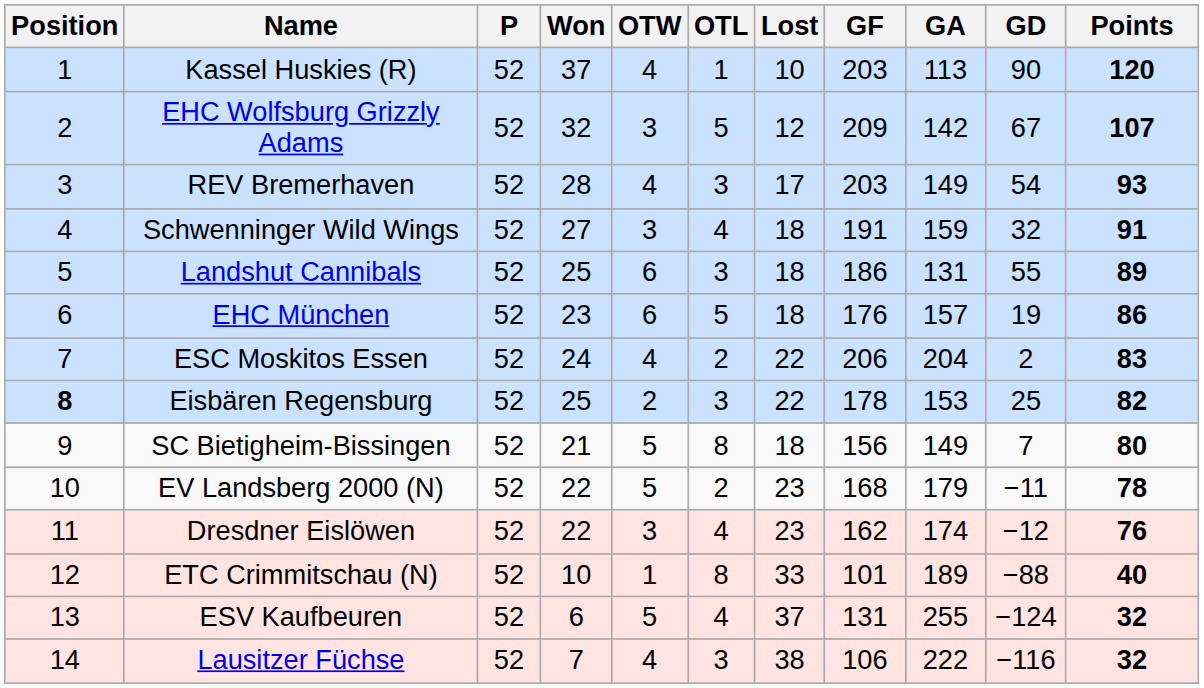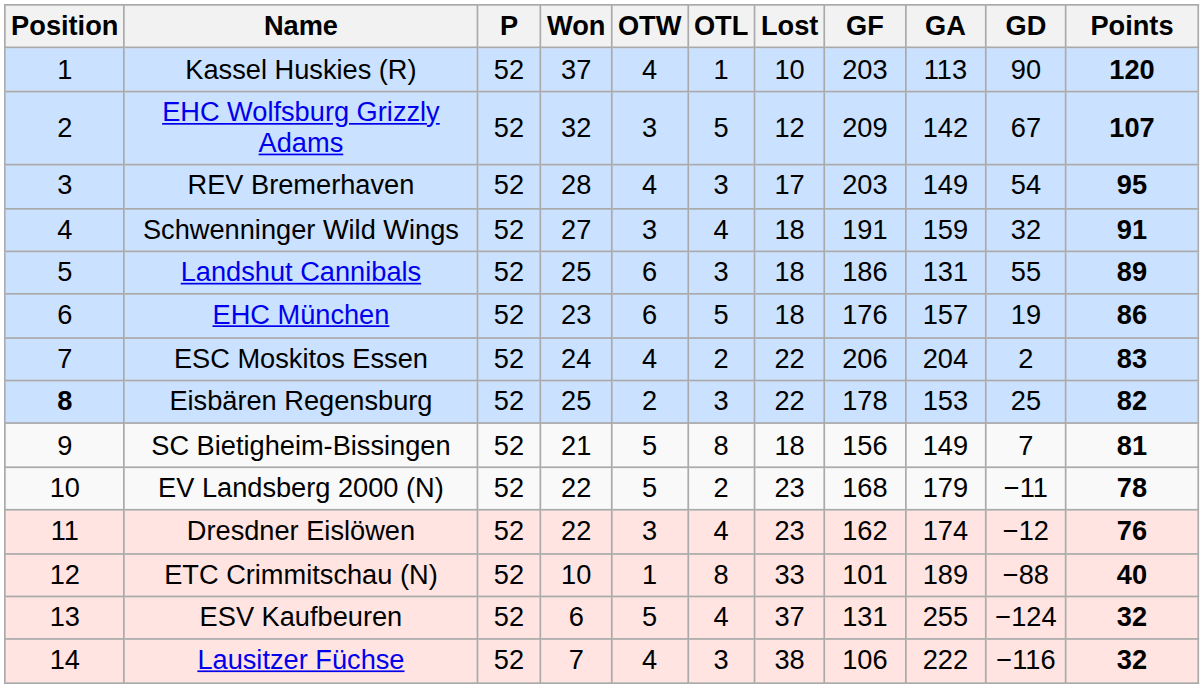 <table class="wikitable">
 <tr>
 <th width="30">Position</th>
 <th width="200">Name</th>
 <th width="30">P</th>
 <th width="30">Won</th>
 <th width="30">OTW</th>
 <th width="30">OTL</th>
 <th width="30">Lost</th>
 <th width="40">GF</th>
 <th width="40">GA</th>
 <th width="40">GD</th>
 <th width="70">Points</th>
 </tr>
 <tr bgcolor=#CAE1FF align="center">
 <td>1</td>
 <td>Kassel Huskies (R)</td>
 <td>52</td>
 <td>37</td>
 <td>4</td>
 <td>1</td>
 <td>10</td>
 <td>203</td>
 <td>113</td>
 <td>90</td>
 <td><strong>120</strong></td>
 </tr>
 <tr bgcolor=#CAE1FF align="center">
 <td>2</td>
 <td><a href='#'>EHC Wolfsburg Grizzly Adams</a></td>
 <td>52</td>
 <td>32</td>
 <td>3</td>
 <td>5</td>
 <td>12</td>
 <td>209</td>
 <td>142</td>
 <td>67</td>
 <td><strong>107</strong></td>
 </tr>
 <tr bgcolor=#CAE1FF align="center">
 <td>3</td>
 <td>REV Bremerhaven</td>
 <td>52</td>
 <td>28</td>
 <td>4</td>
 <td>3</td>
 <td>17</td>
 <td>203</td>
 <td>149</td>
 <td>54</td>
-<td><strong>93</strong></td>
+<td><strong>95</strong></td>
 </tr>
 <tr bgcolor=#CAE1FF align="center">
 <td>4</td>
 <td>Schwenninger Wild Wings</td>
 <td>52</td>
 <td>27</td>
 <td>3</td>
 <td>4</td>
 <td>18</td>
 <td>191</td>
 <td>159</td>
 <td>32</td>
 <td><strong>91</strong></td>
 </tr>
 <tr bgcolor=#CAE1FF align="center">
 <td>5</td>
 <td><a href='#'>Landshut Cannibals</a></td>
 <td>52</td>
 <td>25</td>
 <td>6</td>
 <td>3</td>
 <td>18</td>
 <td>186</td>
 <td>131</td>
 <td>55</td>
 <td><strong>89</strong></td>
 </tr>
 <tr bgcolor=#CAE1FF align="center">
 <td>6</td>
 <td><a href='#'>EHC München</a></td>
 <td>52</td>
 <td>23</td>
 <td>6</td>
 <td>5</td>
 <td>18</td>
 <td>176</td>
 <td>157</td>
 <td>19</td>
 <td><strong>86</strong></td>
 </tr>
 <tr bgcolor=#CAE1FF align="center">
 <td>7</td>
 <td>ESC Moskitos Essen</td>
 <td>52</td>
 <td>24</td>
 <td>4</td>
 <td>2</td>
 <td>22</td>
 <td>206</td>
 <td>204</td>
 <td>2</td>
 <td><strong>83</strong></td>
 </tr>
 <tr bgcolor=#CAE1FF align="center">
 <td><strong>8</strong></td>
 <td>Eisbären Regensburg</td>
 <td>52</td>
 <td>25</td>
 <td>2</td>
 <td>3</td>
 <td>22</td>
 <td>178</td>
 <td>153</td>
 <td>25</td>
 <td><strong>82</strong></td>
 </tr>
 <tr align="center">
 <td>9</td>
 <td>SC Bietigheim-Bissingen</td>
 <td>52</td>
 <td>21</td>
 <td>5</td>
 <td>8</td>
 <td>18</td>
 <td>156</td>
 <td>149</td>
 <td>7</td>
-<td><strong>80</strong></td>
+<td><strong>81</strong></td>
 </tr>
 <tr align="center">
 <td>10</td>
 <td>EV Landsberg 2000 (N)</td>
 <td>52</td>
 <td>22</td>
 <td>5</td>
 <td>2</td>
 <td>23</td>
 <td>168</td>
 <td>179</td>
 <td>−11</td>
 <td><strong>78</strong></td>
 </tr>
 <tr bgcolor=#FFE4E1 align="center">
 <td>11</td>
 <td>Dresdner Eislöwen</td>
 <td>52</td>
 <td>22</td>
 <td>3</td>
 <td>4</td>
 <td>23</td>
 <td>162</td>
 <td>174</td>
 <td>−12</td>
 <td><strong>76</strong></td>
 </tr>
 <tr bgcolor=#FFE4E1 align="center">
 <td>12</td>
 <td>ETC Crimmitschau (N)</td>
 <td>52</td>
 <td>10</td>
 <td>1</td>
 <td>8</td>
 <td>33</td>
 <td>101</td>
 <td>189</td>
 <td>−88</td>
 <td><strong>40</strong></td>
 </tr>
 <tr bgcolor=#FFE4E1 align="center">
 <td>13</td>
 <td>ESV Kaufbeuren</td>
 <td>52</td>
 <td>6</td>
 <td>5</td>
 <td>4</td>
 <td>37</td>
 <td>131</td>
 <td>255</td>
 <td>−124</td>
 <td><strong>32</strong></td>
 </tr>
 <tr bgcolor=#FFE4E1 align="center">
 <td>14</td>
 <td><a href='#'>Lausitzer Füchse</a></td>
 <td>52</td>
 <td>7</td>
 <td>4</td>
 <td>3</td>
 <td>38</td>
 <td>106</td>
 <td>222</td>
 <td>−116</td>
 <td><strong>32</strong></td>
 </tr>
 </table>
